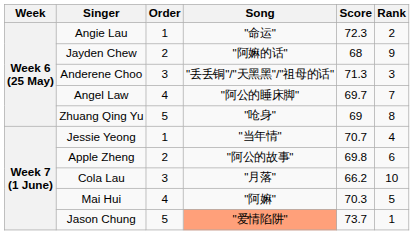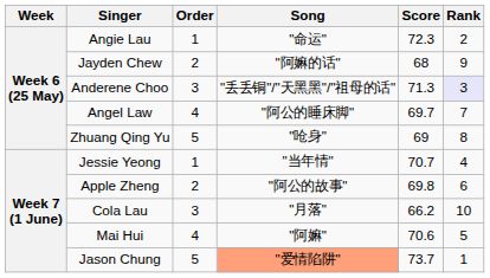 <table class="wikitable plainrowheaders" style="text-align:center;">
 <tr>
 <th scope="col">Week</th>
 <th scope="col">Singer</th>
 <th scope="col">Order</th>
 <th scope="col">Song</th>
 <th scope="col">Score</th>
 <th scope="col">Rank</th>
 </tr>
 <tr>
 <th rowspan="5">Week 6<br>(25 May)</th>
 <td>Angie Lau</td>
 <td>1</td>
 <td>"命运"</td>
 <td>72.3</td>
 <td>2</td>
 </tr>
 <tr>
 <td>Jayden Chew</td>
 <td>2</td>
 <td>"阿嫲的话"</td>
 <td>68</td>
 <td>9</td>
 </tr>
 <tr>
 <td>Anderene Choo</td>
 <td>3</td>
 <td>"丢丢铜"/"天黑黑"/"祖母的话"</td>
 <td>71.3</td>
-<td>3</td>
+<td style="background: lavender;">3</td>
 </tr>
 <tr>
 <td>Angel Law</td>
 <td>4</td>
 <td>"阿公的睡床脚"</td>
 <td>69.7</td>
 <td>7</td>
 </tr>
 <tr>
 <td>Zhuang Qing Yu</td>
 <td>5</td>
 <td>"呛身"</td>
 <td>69</td>
 <td>8</td>
 </tr>
 <tr>
 <th rowspan="5">Week 7<br>(1 June)</th>
 <td>Jessie Yeong</td>
 <td>1</td>
 <td>"当年情"</td>
 <td>70.7</td>
 <td>4</td>
 </tr>
 <tr>
 <td>Apple Zheng</td>
 <td>2</td>
 <td>"阿公的故事"</td>
 <td>69.8</td>
 <td>6</td>
 </tr>
 <tr>
 <td>Cola Lau</td>
 <td>3</td>
 <td>"月落"</td>
 <td>66.2</td>
 <td>10</td>
 </tr>
 <tr>
 <td>Mai Hui</td>
 <td>4</td>
 <td>"阿嫲"</td>
-<td>70.3</td>
+<td>70.6</td>
 <td>5</td>
 </tr>
 <tr>
 <td>Jason Chung</td>
 <td>5</td>
 <td style="background: lightsalmon;">"爱情陷阱"</td>
 <td>73.7</td>
 <td>1</td>
 </tr>
 </table>
